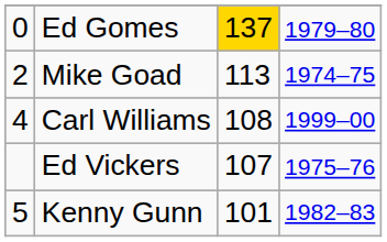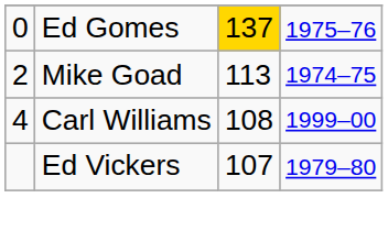 <table class="wikitable">
 <tr>
 </tr>
 <tr>
 <td>0</td>
 <td>Ed Gomes</td>
 <td style="background: gold;">137</td>
-<td style="font-size:80%;"><a href='#'>1979–80</a></td>
+<td style="font-size:80%;"><a href='#'>1975–76</a></td>
 </tr>
 <tr>
 <td>2</td>
 <td>Mike Goad</td>
 <td>113</td>
 <td style="font-size:80%;"><a href='#'>1974–75</a></td>
 </tr>
 <tr>
 <td>4</td>
 <td>Carl Williams</td>
 <td>108</td>
 <td style="font-size:80%;"><a href='#'>1999–00</a></td>
 </tr>
 <tr>
 <td></td>
 <td>Ed Vickers</td>
 <td>107</td>
-<td style="font-size:80%;"><a href='#'>1975–76</a></td>
-</tr>
-<tr>
-<td>5</td>
-<td>Kenny Gunn</td>
-<td>101</td>
-<td style="font-size:80%;"><a href='#'>1982–83</a></td>
+<td style="font-size:80%;"><a href='#'>1979–80</a></td>
 </tr>
 </table>
